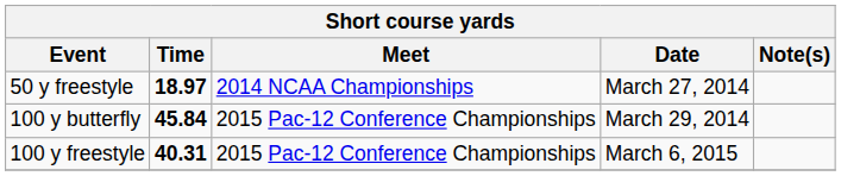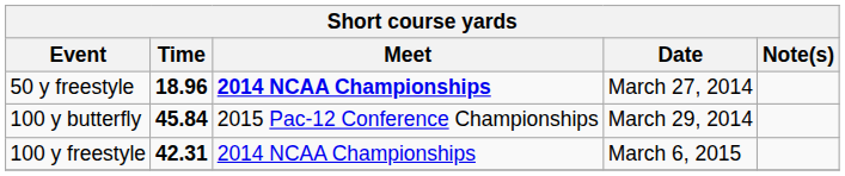 <table class="wikitable">
 <tr style="background:#eee;">
 <th colspan="5">Short course yards</th>
 </tr>
 <tr style="background:#eee;">
 <th>Event</th>
 <th>Time</th>
 <th>Meet</th>
 <th>Date</th>
 <th>Note(s)</th>
 </tr>
 <tr>
 <td>50 y freestyle</td>
-<td style="text-align:center;"><strong>18.97</strong></td>
-<td><a href='#'>2014 NCAA Championships</a></td>
+<td style="text-align:center;"><strong>18.96</strong></td>
+<td><strong><a href='#'>2014 NCAA Championships</a></strong></td>
 <td>March 27, 2014</td>
 <td></td>
 </tr>
 <tr>
 <td>100 y butterfly</td>
 <td style="text-align:center;"><strong>45.84</strong></td>
 <td>2015 <a href='#'>Pac-12 Conference</a> Championships</td>
 <td>March 29, 2014</td>
 <td></td>
 </tr>
 <tr>
 <td>100 y freestyle</td>
-<td style="text-align:center;"><strong>40.31</strong></td>
-<td>2015 <a href='#'>Pac-12 Conference</a> Championships</td>
+<td style="text-align:center;"><strong>42.31</strong></td>
+<td><a href='#'>2014 NCAA Championships</a></td>
 <td>March 6, 2015</td>
 <td></td>
 </tr>
 <tr>
 </tr>
 </table>
